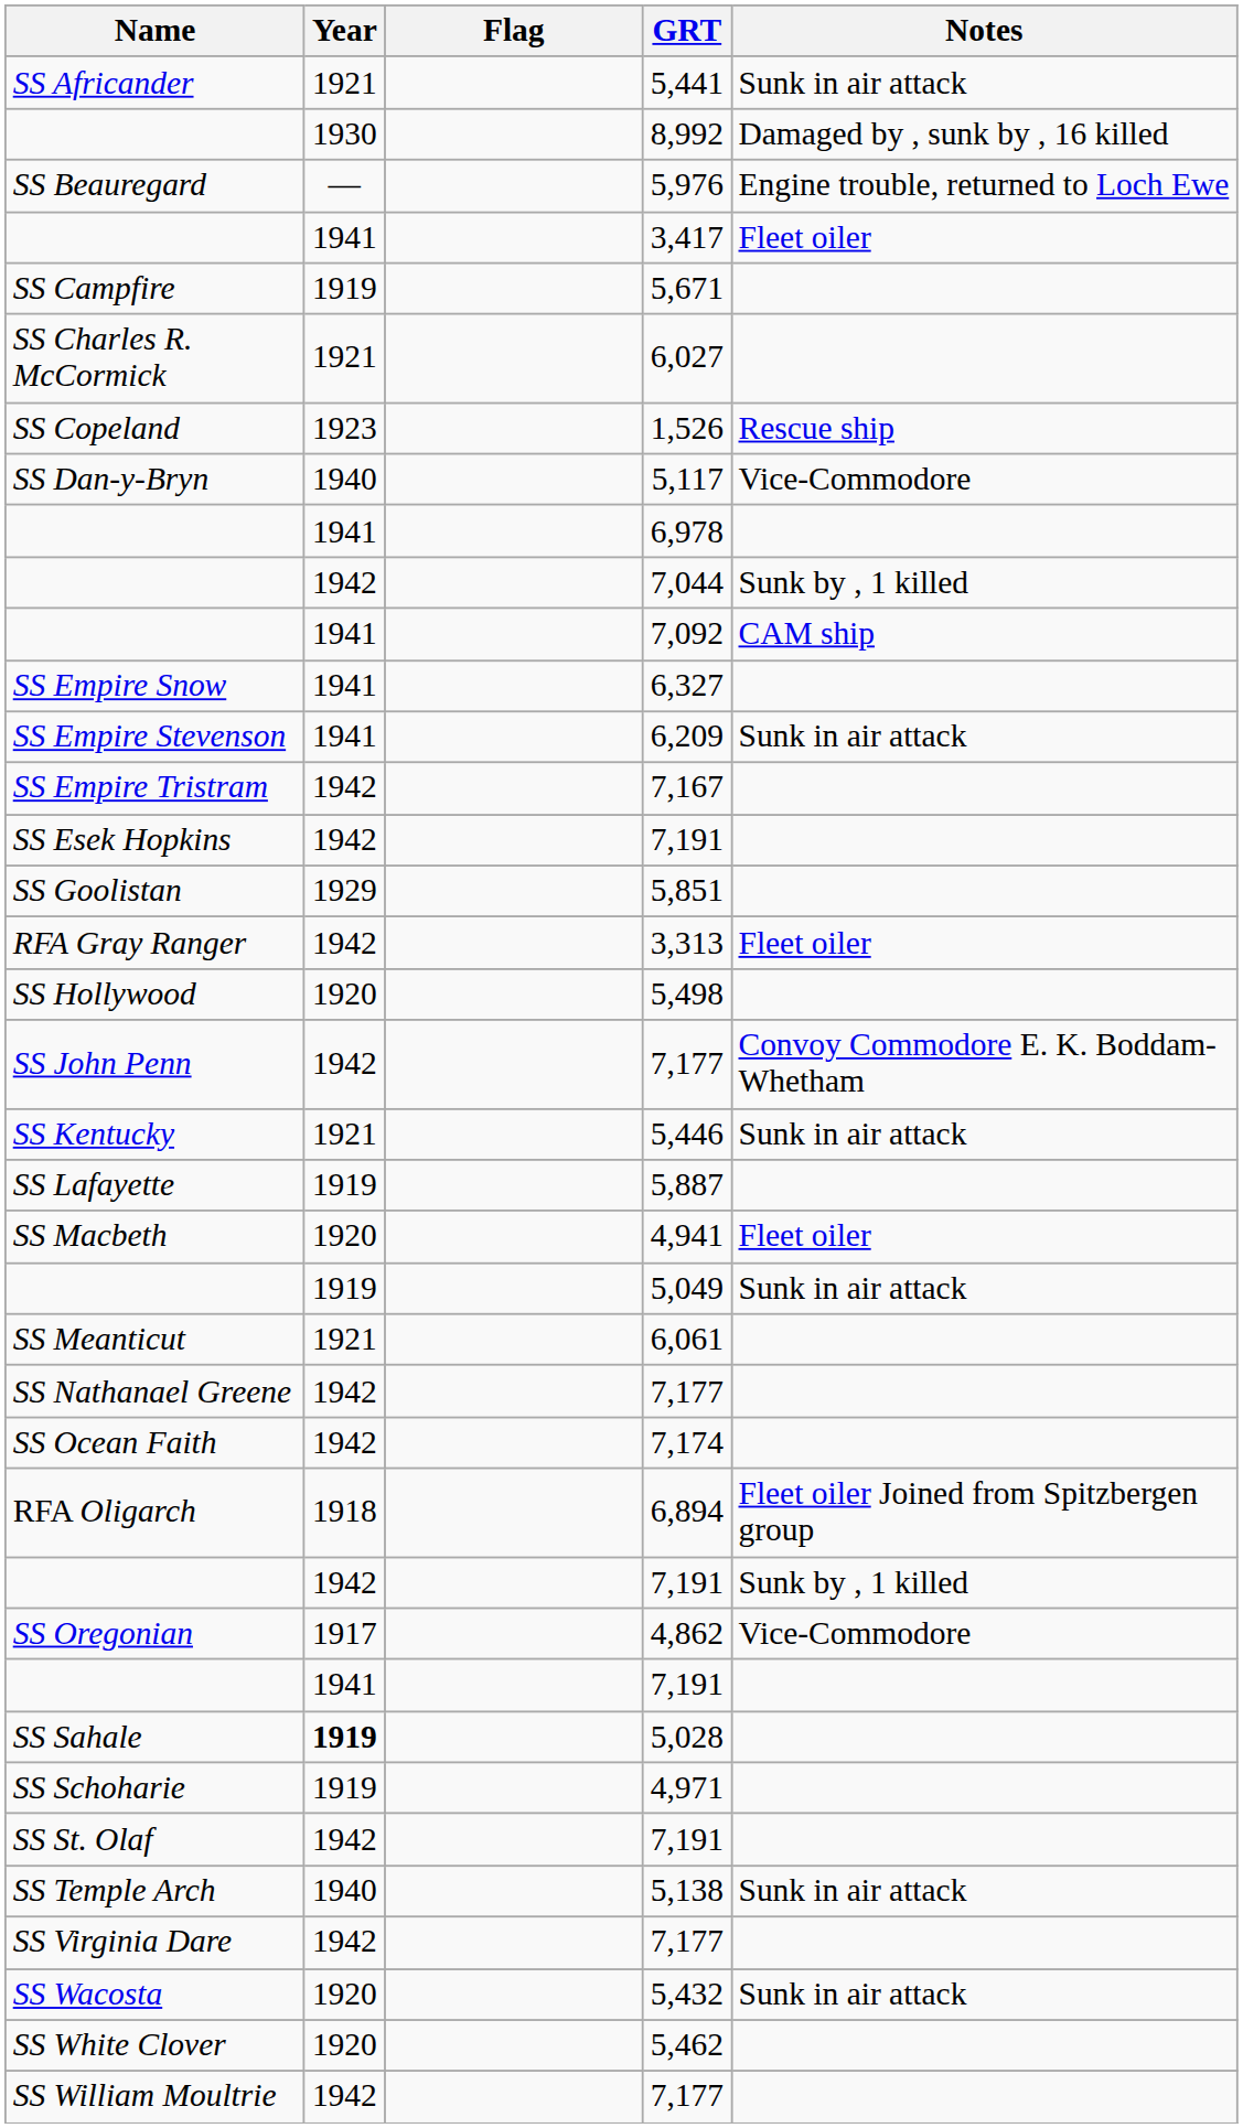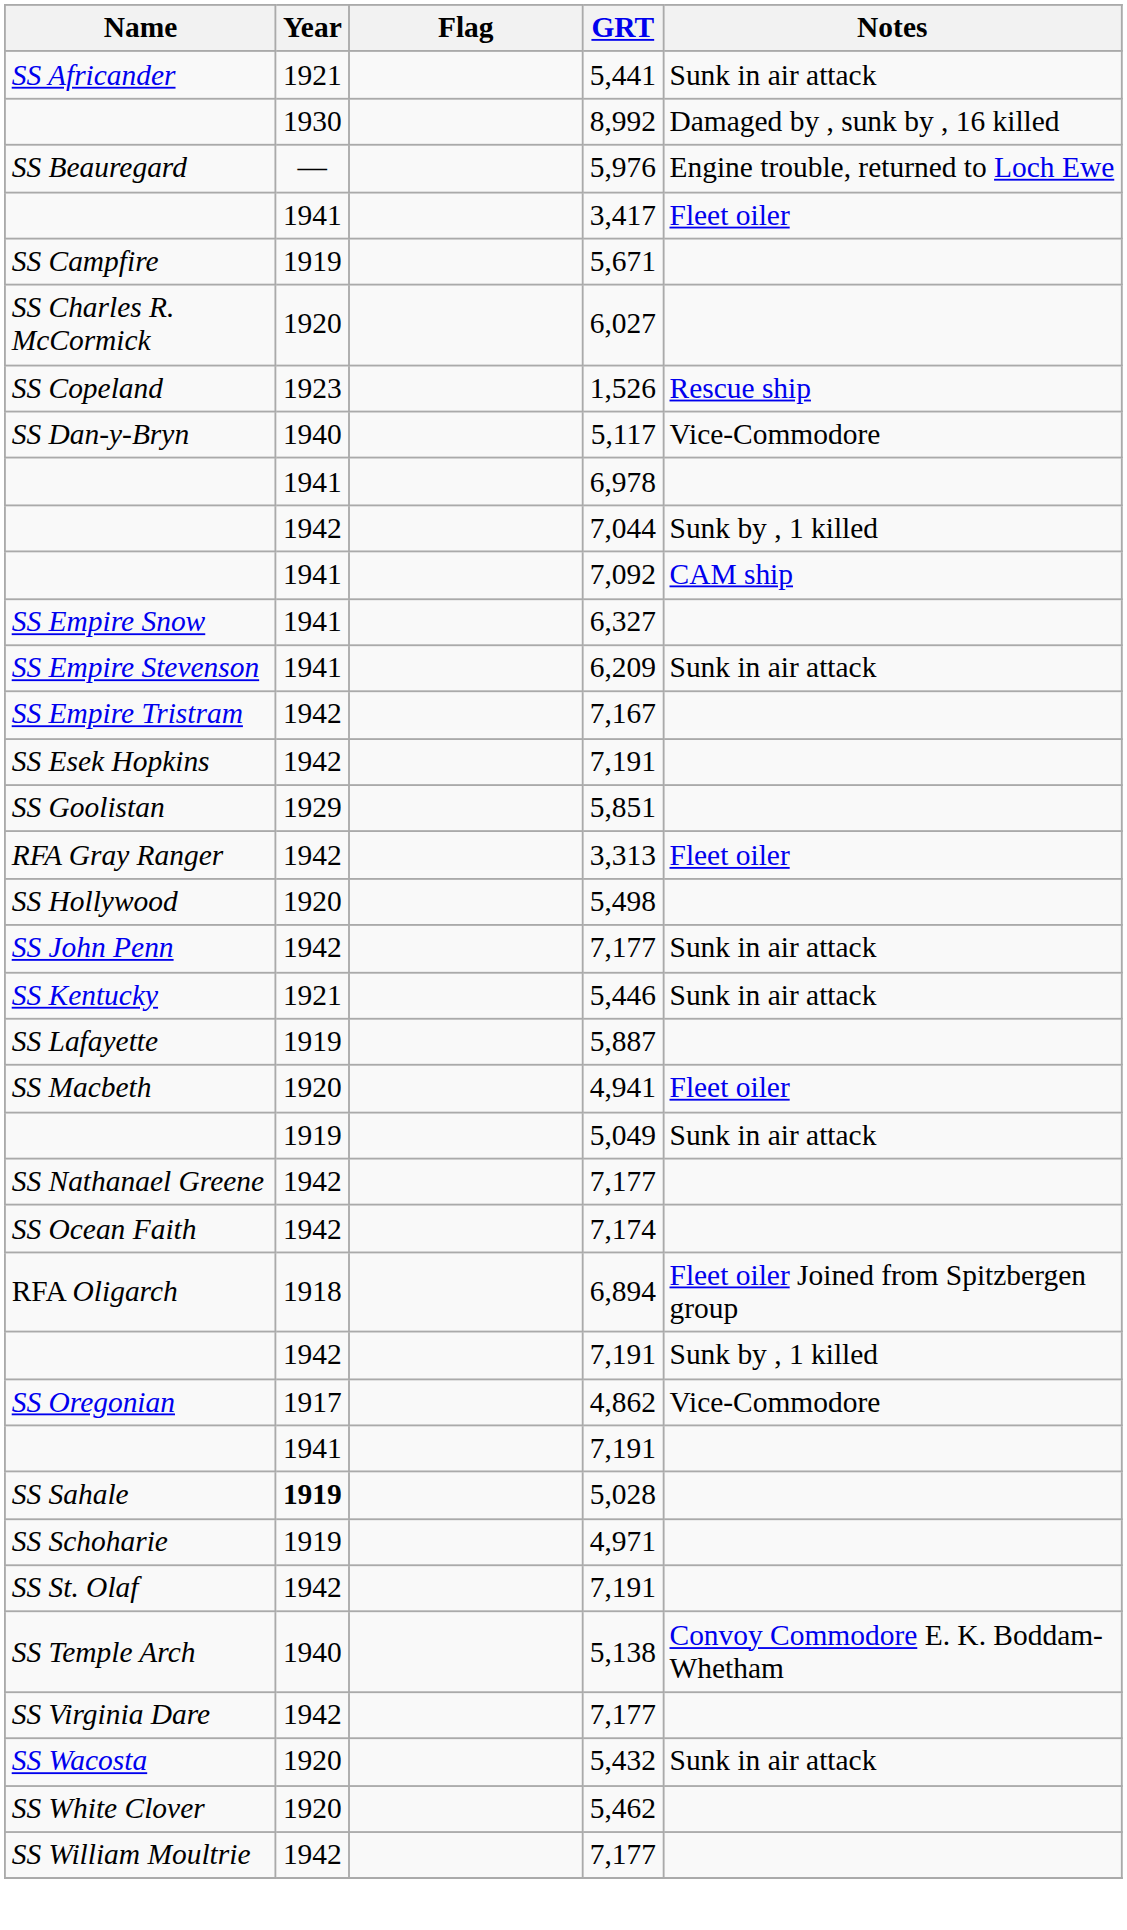 <table class="wikitable sortable nowraplinks">
 <tr>
 <th scope="col" width="140px">Name</th>
 <th scope="col" width="25px">Year</th>
 <th scope="col" width="120px">Flag</th>
 <th scope="col" width="25px"><a href='#'>GRT</a></th>
 <th>Notes</th>
 </tr>
 <tr>
 <td align="left"><em><a href='#'>SS Africander</a></em></td>
 <td align="left">1921</td>
 <td align="left"></td>
 <td align="right">5,441</td>
 <td>Sunk in air attack</td>
 </tr>
 <tr>
 <td align="left"></td>
 <td align="left">1930</td>
 <td align="left"></td>
 <td align="right">8,992</td>
 <td>Damaged by , sunk by , 16 killed</td>
 </tr>
 <tr>
 <td align="left"><em>SS Beauregard</em></td>
 <td align="center">—</td>
 <td align="left"></td>
 <td align="right">5,976</td>
 <td>Engine trouble, returned to <a href='#'>Loch Ewe</a></td>
 </tr>
 <tr>
 <td align="left"></td>
 <td align="left">1941</td>
 <td align="left"></td>
 <td align="right">3,417</td>
 <td><a href='#'>Fleet oiler</a></td>
 </tr>
 <tr>
 <td align="left"><em>SS Campfire</em></td>
 <td align="left">1919</td>
 <td></td>
 <td align="right">5,671</td>
 <td></td>
 </tr>
 <tr>
 <td align="left"><em>SS Charles R. McCormick</em></td>
-<td align="left">1921</td>
+<td align="left">1920</td>
 <td></td>
 <td align="right">6,027</td>
 <td></td>
 </tr>
 <tr>
 <td align="left"><em>SS Copeland</em></td>
 <td align="left">1923</td>
 <td align="left"></td>
 <td align="right">1,526</td>
 <td><a href='#'>Rescue ship</a></td>
 </tr>
 <tr>
 <td align="left"><em>SS Dan-y-Bryn</em></td>
 <td align="left">1940</td>
 <td align="left"></td>
 <td align="right">5,117</td>
 <td>Vice-Commodore</td>
 </tr>
 <tr>
 <td align="left"></td>
 <td align="left">1941</td>
 <td align="left"></td>
 <td align="right">6,978</td>
 <td></td>
 </tr>
 <tr>
 <td align="left"></td>
 <td align="left">1942</td>
 <td align="left"></td>
 <td align="right">7,044</td>
 <td>Sunk by , 1 killed</td>
 </tr>
 <tr>
 <td align="left"></td>
 <td align="left">1941</td>
 <td align="left"></td>
 <td align="right">7,092</td>
 <td><a href='#'>CAM ship</a></td>
 </tr>
 <tr>
 <td align="left"><em><a href='#'>SS Empire Snow</a></em></td>
 <td align="left">1941</td>
 <td align="left"></td>
 <td align="right">6,327</td>
 <td></td>
 </tr>
 <tr>
 <td align="left"><em><a href='#'>SS Empire Stevenson</a></em></td>
 <td align="left">1941</td>
 <td align="left"></td>
 <td align="right">6,209</td>
 <td>Sunk in air attack</td>
 </tr>
 <tr>
 <td align="left"><em><a href='#'>SS Empire Tristram</a></em></td>
 <td align="left">1942</td>
 <td align="left"></td>
 <td align="right">7,167</td>
 <td></td>
 </tr>
 <tr>
 <td align="left"><em>SS Esek Hopkins</em></td>
 <td align="left">1942</td>
 <td align="left"></td>
 <td align="right">7,191</td>
 <td></td>
 </tr>
 <tr>
 <td align="left"><em>SS Goolistan</em></td>
 <td align="left">1929</td>
 <td align="left"></td>
 <td align="right">5,851</td>
 <td></td>
 </tr>
 <tr>
 <td align="left"><em>RFA Gray Ranger</em></td>
 <td align="left">1942</td>
 <td align="left"></td>
 <td align="right">3,313</td>
 <td><a href='#'>Fleet oiler</a></td>
 </tr>
 <tr>
 <td align="left"><em>SS Hollywood</em></td>
 <td align="left">1920</td>
 <td align="left"></td>
 <td align="right">5,498</td>
 <td></td>
 </tr>
 <tr>
 <td align="left"><em><a href='#'>SS John Penn</a></em></td>
 <td align="left">1942</td>
 <td align="left"></td>
 <td align="right">7,177</td>
-<td><a href='#'>Convoy Commodore</a> E. K. Boddam-Whetham</td>
+<td>Sunk in air attack</td>
 </tr>
 <tr>
 <td align="left"><em><a href='#'>SS Kentucky</a></em></td>
 <td align="left">1921</td>
 <td align="left"></td>
 <td align="right">5,446</td>
 <td>Sunk in air attack</td>
 </tr>
 <tr>
 <td align="left"><em>SS Lafayette</em></td>
 <td align="left">1919</td>
 <td align="left"></td>
 <td align="right">5,887</td>
 <td></td>
 </tr>
 <tr>
 <td align="left"><em>SS Macbeth</em></td>
 <td align="left">1920</td>
 <td align="left"></td>
 <td align="right">4,941</td>
 <td><a href='#'>Fleet oiler</a></td>
 </tr>
 <tr>
 <td align="left"></td>
 <td align="left">1919</td>
 <td align="left"></td>
 <td align="right">5,049</td>
 <td>Sunk in air attack</td>
-</tr>
-<tr>
-<td align="left"><em>SS Meanticut</em></td>
-<td align="left">1921</td>
-<td align="left"></td>
-<td align="right">6,061</td>
-<td></td>
 </tr>
 <tr>
 <td align="left"><em>SS Nathanael Greene</em></td>
 <td align="left">1942</td>
 <td align="left"></td>
 <td align="right">7,177</td>
 <td></td>
 </tr>
 <tr>
 <td align="left"><em>SS Ocean Faith</em></td>
 <td align="left">1942</td>
 <td align="left"></td>
 <td align="right">7,174</td>
 <td></td>
 </tr>
 <tr>
 <td align="left">RFA <em>Oligarch</em></td>
 <td align="left">1918</td>
 <td align="left"></td>
 <td align="right">6,894</td>
 <td><a href='#'>Fleet oiler</a> Joined from Spitzbergen group</td>
 </tr>
 <tr>
 <td align="left"></td>
 <td align="left">1942</td>
 <td align="left"></td>
 <td align="right">7,191</td>
 <td>Sunk by , 1 killed</td>
 </tr>
 <tr>
 <td align="left"><a href='#'><em>SS Oregonian</em></a></td>
 <td align="left">1917</td>
 <td align="left"></td>
 <td align="right">4,862</td>
 <td>Vice-Commodore</td>
 </tr>
 <tr>
 <td align="left"></td>
 <td align="left">1941</td>
 <td align="left"></td>
 <td align="right">7,191</td>
 <td></td>
 </tr>
 <tr>
 <td align="left"><em>SS Sahale</em></td>
 <td align="left"><strong>1919</strong></td>
 <td align="left"></td>
 <td align="right">5,028</td>
 <td></td>
 </tr>
 <tr>
 <td align="left"><em>SS Schoharie</em></td>
 <td align="left">1919</td>
 <td align="left"></td>
 <td align="right">4,971</td>
 <td></td>
 </tr>
 <tr>
 <td align="left"><em>SS St. Olaf</em></td>
 <td align="left">1942</td>
 <td align="left"></td>
 <td align="right">7,191</td>
 <td></td>
 </tr>
 <tr>
 <td align="left"><em>SS Temple Arch</em></td>
 <td align="left">1940</td>
 <td align="left"></td>
 <td align="right">5,138</td>
-<td>Sunk in air attack</td>
+<td><a href='#'>Convoy Commodore</a> E. K. Boddam-Whetham</td>
 </tr>
 <tr>
 <td align="left"><em>SS Virginia Dare</em></td>
 <td align="left">1942</td>
 <td align="left"></td>
 <td align="right">7,177</td>
 <td></td>
 </tr>
 <tr>
 <td align="left"><em><a href='#'>SS Wacosta</a></em></td>
 <td align="left">1920</td>
 <td align="left"></td>
 <td align="right">5,432</td>
 <td>Sunk in air attack</td>
 </tr>
 <tr>
 <td align="left"><em>SS White Clover</em></td>
 <td align="left">1920</td>
 <td align="left"></td>
 <td align="right">5,462</td>
 <td></td>
 </tr>
 <tr>
 <td align="left"><em>SS William Moultrie</em></td>
 <td align="left">1942</td>
 <td align="left"></td>
 <td align="right">7,177</td>
 <td></td>
 </tr>
 <tr>
 </tr>
 </table>
